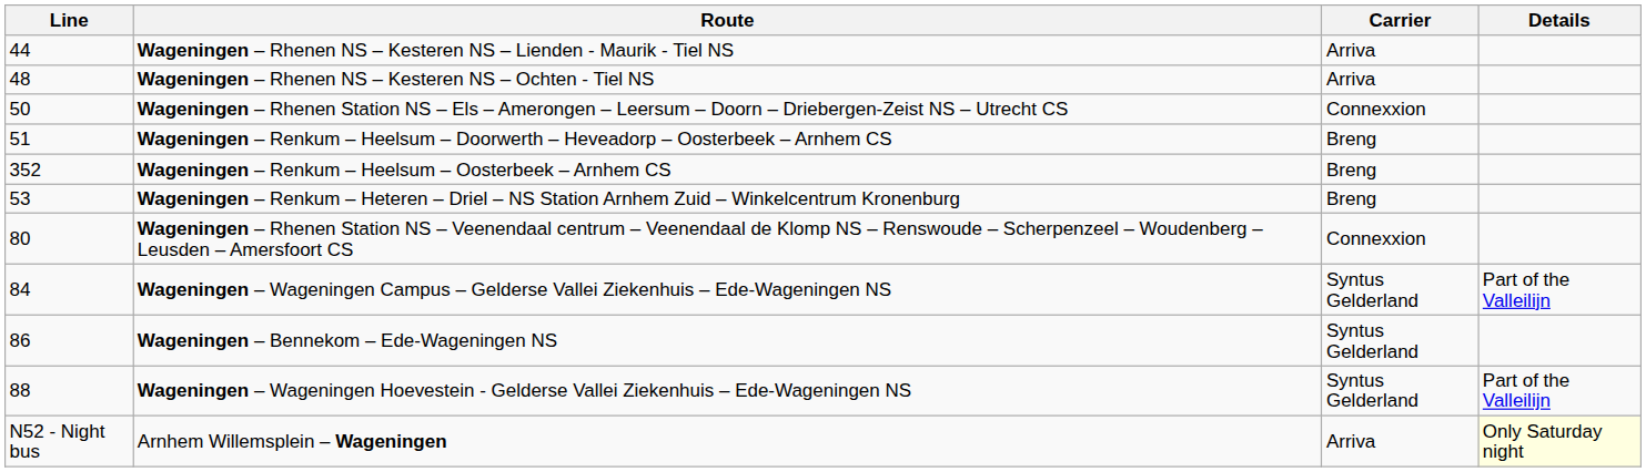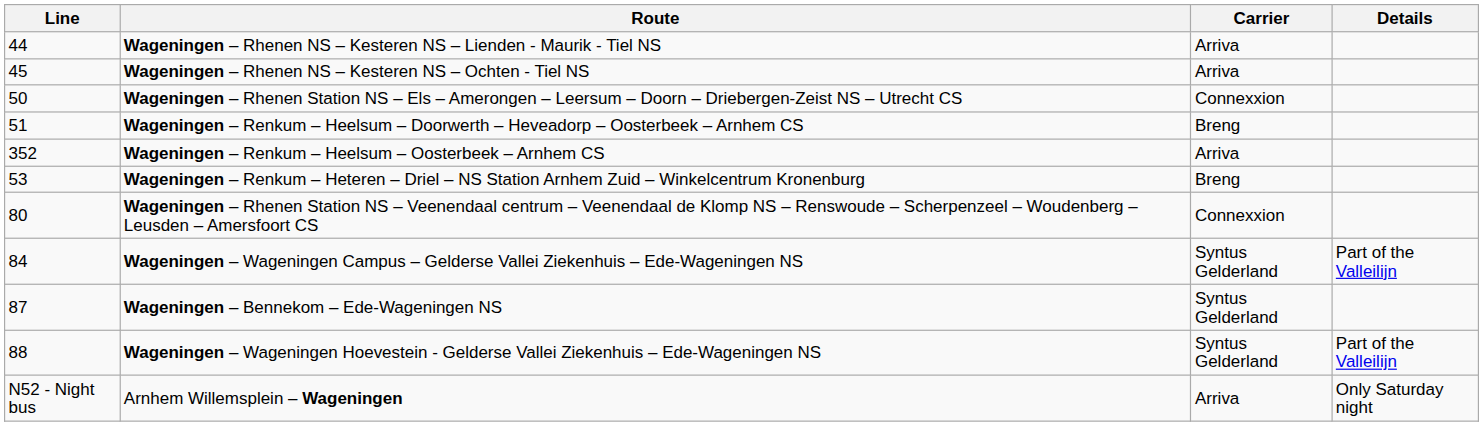 <table class="wikitable vatop" style="font-size:90%;">
 <tr>
 <th>Line</th>
 <th>Route</th>
 <th>Carrier</th>
 <th>Details</th>
 </tr>
 <tr>
 <td>44</td>
 <td><strong>Wageningen</strong> – Rhenen NS – Kesteren NS – Lienden - Maurik - Tiel NS</td>
 <td>Arriva</td>
 <td></td>
 </tr>
 <tr>
-<td>48</td>
+<td>45</td>
 <td><strong>Wageningen</strong> – Rhenen NS – Kesteren NS – Ochten - Tiel NS</td>
 <td>Arriva</td>
 <td></td>
 </tr>
 <tr>
 <td>50</td>
 <td><strong>Wageningen</strong> – Rhenen Station NS – Els – Amerongen – Leersum – Doorn – Driebergen-Zeist NS – Utrecht CS</td>
 <td>Connexxion</td>
 <td></td>
 </tr>
 <tr>
 <td>51</td>
 <td><strong>Wageningen</strong> – Renkum – Heelsum – Doorwerth – Heveadorp – Oosterbeek – Arnhem CS</td>
 <td>Breng</td>
 <td></td>
 </tr>
 <tr>
 <td>352</td>
 <td><strong>Wageningen</strong> – Renkum – Heelsum – Oosterbeek – Arnhem CS</td>
-<td>Breng</td>
+<td>Arriva</td>
 <td></td>
 </tr>
 <tr>
 <td>53</td>
 <td><strong>Wageningen</strong> – Renkum – Heteren – Driel – NS Station Arnhem Zuid – Winkelcentrum Kronenburg</td>
 <td>Breng</td>
 <td></td>
 </tr>
 <tr>
 <td>80</td>
 <td><strong>Wageningen</strong> – Rhenen Station NS – Veenendaal centrum – Veenendaal de Klomp NS – Renswoude – Scherpenzeel – Woudenberg – Leusden – Amersfoort CS</td>
 <td>Connexxion</td>
 <td></td>
 </tr>
 <tr>
 <td>84</td>
 <td><strong>Wageningen</strong> – Wageningen Campus – Gelderse Vallei Ziekenhuis – Ede-Wageningen NS</td>
 <td>Syntus Gelderland</td>
 <td>Part of the <a href='#'>Valleilijn</a></td>
 </tr>
 <tr>
-<td>86</td>
+<td>87</td>
 <td><strong>Wageningen</strong> – Bennekom – Ede-Wageningen NS</td>
 <td>Syntus Gelderland</td>
 <td></td>
 </tr>
 <tr>
 <td>88</td>
 <td><strong>Wageningen</strong> – Wageningen Hoevestein - Gelderse Vallei Ziekenhuis – Ede-Wageningen NS</td>
 <td>Syntus Gelderland</td>
 <td>Part of the <a href='#'>Valleilijn</a></td>
 </tr>
 <tr>
 <td>N52 - Night bus</td>
 <td>Arnhem Willemsplein – <strong>Wageningen</strong></td>
 <td>Arriva</td>
-<td style="background: lightyellow;">Only Saturday night</td>
+<td>Only Saturday night</td>
 </tr>
 </table>
